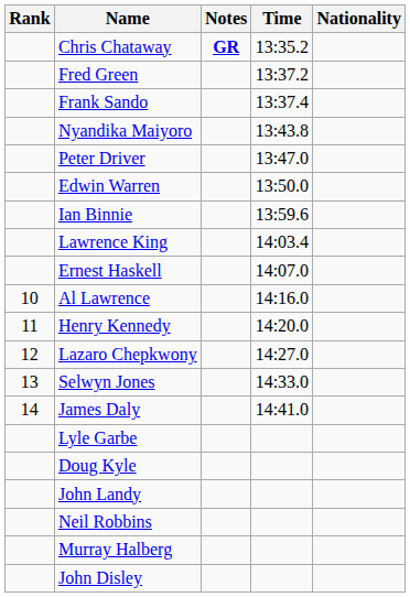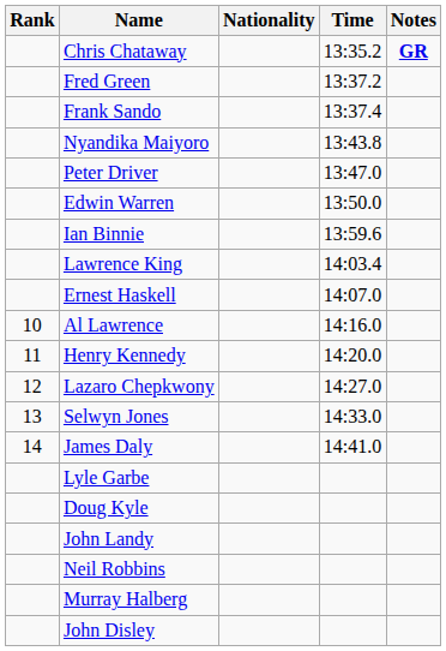 <table class="wikitable sortable" style=" text-align:center">
 <tr>
 <th>Rank</th>
 <th>Name</th>
+<th>Nationality</th>
+<th>Time</th>
 <th>Notes</th>
-<th>Time</th>
-<th>Nationality</th>
 </tr>
 <tr>
 <td></td>
 <td align=left><a href='#'>Chris Chataway</a></td>
+<td align=left></td>
+<td>13:35.2</td>
 <td><strong><a href='#'>GR</a></strong></td>
-<td>13:35.2</td>
-<td align=left></td>
 </tr>
 <tr>
 <td></td>
 <td align=left><a href='#'>Fred Green</a></td>
+<td align=left></td>
+<td>13:37.2</td>
 <td></td>
-<td>13:37.2</td>
-<td align=left></td>
 </tr>
 <tr>
 <td></td>
 <td align=left><a href='#'>Frank Sando</a></td>
+<td align=left></td>
+<td>13:37.4</td>
 <td></td>
-<td>13:37.4</td>
-<td align=left></td>
 </tr>
 <tr>
 <td></td>
 <td align=left><a href='#'>Nyandika Maiyoro</a></td>
+<td align=left></td>
+<td>13:43.8</td>
 <td></td>
-<td>13:43.8</td>
-<td align=left></td>
 </tr>
 <tr>
 <td></td>
 <td align=left><a href='#'>Peter Driver</a></td>
+<td align=left></td>
+<td>13:47.0</td>
 <td></td>
-<td>13:47.0</td>
-<td align=left></td>
 </tr>
 <tr>
 <td></td>
 <td align=left><a href='#'>Edwin Warren</a></td>
+<td align=left></td>
+<td>13:50.0</td>
 <td></td>
-<td>13:50.0</td>
-<td align=left></td>
 </tr>
 <tr>
 <td></td>
 <td align=left><a href='#'>Ian Binnie</a></td>
+<td align=left></td>
+<td>13:59.6</td>
 <td></td>
-<td>13:59.6</td>
-<td align=left></td>
 </tr>
 <tr>
 <td></td>
 <td align=left><a href='#'>Lawrence King</a></td>
+<td align=left></td>
+<td>14:03.4</td>
 <td></td>
-<td>14:03.4</td>
-<td align=left></td>
 </tr>
 <tr>
 <td></td>
 <td align=left><a href='#'>Ernest Haskell</a></td>
+<td align=left></td>
+<td>14:07.0</td>
 <td></td>
-<td>14:07.0</td>
-<td align=left></td>
 </tr>
 <tr>
 <td>10</td>
 <td align=left><a href='#'>Al Lawrence</a></td>
+<td align=left></td>
+<td>14:16.0</td>
 <td></td>
-<td>14:16.0</td>
-<td align=left></td>
 </tr>
 <tr>
 <td>11</td>
 <td align=left><a href='#'>Henry Kennedy</a></td>
+<td align=left></td>
+<td>14:20.0</td>
 <td></td>
-<td>14:20.0</td>
-<td align=left></td>
 </tr>
 <tr>
 <td>12</td>
 <td align=left><a href='#'>Lazaro Chepkwony</a></td>
+<td align=left></td>
+<td>14:27.0</td>
 <td></td>
-<td>14:27.0</td>
-<td align=left></td>
 </tr>
 <tr>
 <td>13</td>
 <td align=left><a href='#'>Selwyn Jones</a></td>
+<td align=left></td>
+<td>14:33.0</td>
 <td></td>
-<td>14:33.0</td>
-<td align=left></td>
 </tr>
 <tr>
 <td>14</td>
 <td align=left><a href='#'>James Daly</a></td>
+<td align=left></td>
+<td>14:41.0</td>
 <td></td>
-<td>14:41.0</td>
-<td align=left></td>
 </tr>
 <tr>
 <td></td>
 <td align=left><a href='#'>Lyle Garbe</a></td>
+<td align=left></td>
 <td></td>
 <td></td>
-<td align=left></td>
 </tr>
 <tr>
 <td></td>
 <td align=left><a href='#'>Doug Kyle</a></td>
+<td align=left></td>
 <td></td>
 <td></td>
-<td align=left></td>
 </tr>
 <tr>
 <td></td>
 <td align=left><a href='#'>John Landy</a></td>
+<td align=left></td>
 <td></td>
 <td></td>
-<td align=left></td>
 </tr>
 <tr>
 <td></td>
 <td align=left><a href='#'>Neil Robbins</a></td>
+<td align=left></td>
 <td></td>
 <td></td>
-<td align=left></td>
 </tr>
 <tr>
 <td></td>
 <td align=left><a href='#'>Murray Halberg</a></td>
+<td align=left></td>
 <td></td>
 <td></td>
-<td align=left></td>
 </tr>
 <tr>
 <td></td>
 <td align=left><a href='#'>John Disley</a></td>
+<td align=left></td>
 <td></td>
 <td></td>
-<td align=left></td>
 </tr>
 </table>
